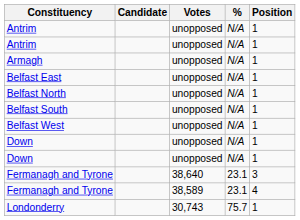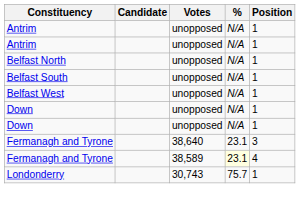 <table class="wikitable sortable">
 <tr>
 <th>Constituency</th>
 <th>Candidate</th>
 <th>Votes</th>
 <th>%</th>
 <th>Position</th>
 </tr>
 <tr>
 <td><a href='#'>Antrim</a></td>
 <td></td>
 <td>unopposed</td>
 <td><em>N/A</em></td>
 <td>1</td>
 </tr>
 <tr>
 <td><a href='#'>Antrim</a></td>
-<td></td>
-<td>unopposed</td>
-<td><em>N/A</em></td>
-<td>1</td>
-</tr>
-<tr>
-<td><a href='#'>Armagh</a></td>
-<td></td>
-<td>unopposed</td>
-<td><em>N/A</em></td>
-<td>1</td>
-</tr>
-<tr>
-<td><a href='#'>Belfast East</a></td>
 <td></td>
 <td>unopposed</td>
 <td><em>N/A</em></td>
 <td>1</td>
 </tr>
 <tr>
 <td><a href='#'>Belfast North</a></td>
 <td></td>
 <td>unopposed</td>
 <td><em>N/A</em></td>
 <td>1</td>
 </tr>
 <tr>
 <td><a href='#'>Belfast South</a></td>
 <td></td>
 <td>unopposed</td>
 <td><em>N/A</em></td>
 <td>1</td>
 </tr>
 <tr>
 <td><a href='#'>Belfast West</a></td>
 <td></td>
 <td>unopposed</td>
 <td><em>N/A</em></td>
 <td>1</td>
 </tr>
 <tr>
 <td><a href='#'>Down</a></td>
 <td></td>
 <td>unopposed</td>
 <td><em>N/A</em></td>
 <td>1</td>
 </tr>
 <tr>
 <td><a href='#'>Down</a></td>
 <td></td>
 <td>unopposed</td>
 <td><em>N/A</em></td>
 <td>1</td>
 </tr>
 <tr>
 <td><a href='#'>Fermanagh and Tyrone</a></td>
 <td></td>
 <td>38,640</td>
 <td>23.1</td>
 <td>3</td>
 </tr>
 <tr>
 <td><a href='#'>Fermanagh and Tyrone</a></td>
 <td></td>
 <td>38,589</td>
-<td>23.1</td>
+<td style="background: lightyellow;">23.1</td>
 <td>4</td>
 </tr>
 <tr>
 <td><a href='#'>Londonderry</a></td>
 <td></td>
 <td>30,743</td>
 <td>75.7</td>
 <td>1</td>
 </tr>
 </table>
